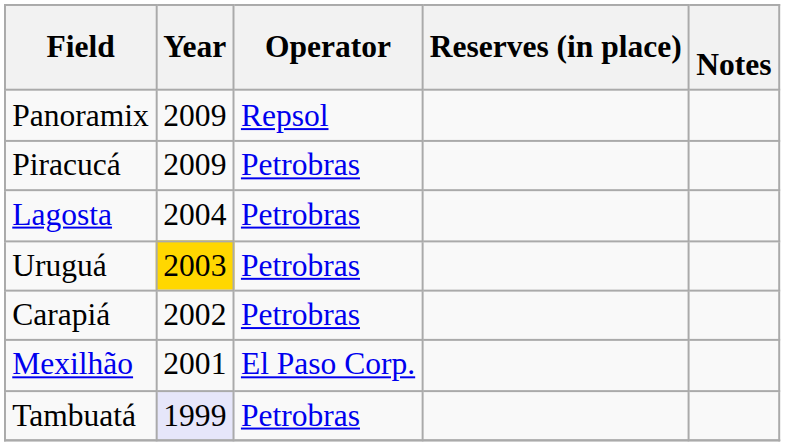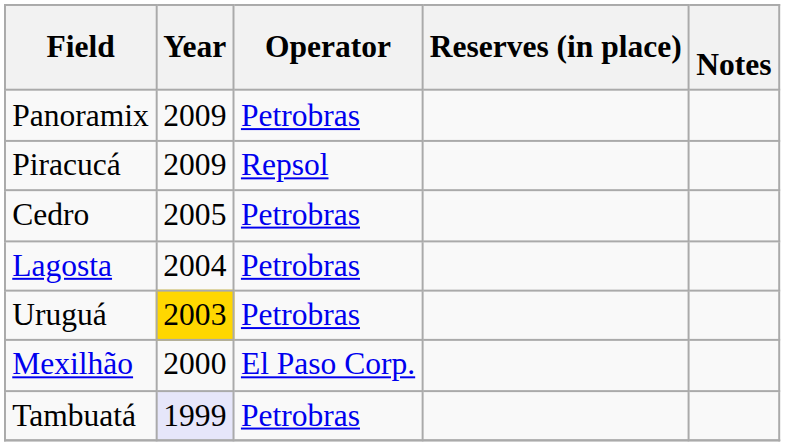 <table class="wikitable sortable mw-collapsible">
 <tr>
 <th>Field</th>
 <th>Year</th>
 <th>Operator</th>
 <th>Reserves (in place)</th>
 <th class=unsortable><br>Notes</th>
 </tr>
 <tr>
 <td>Panoramix</td>
 <td>2009</td>
-<td><a href='#'>Repsol</a></td>
+<td><a href='#'>Petrobras</a></td>
 <td></td>
 <td></td>
 </tr>
 <tr>
 <td>Piracucá</td>
 <td>2009</td>
+<td><a href='#'>Repsol</a></td>
+<td></td>
+<td></td>
+</tr>
+<tr>
+<td>Cedro</td>
+<td>2005</td>
 <td><a href='#'>Petrobras</a></td>
 <td></td>
 <td></td>
 </tr>
 <tr>
 <td><a href='#'>Lagosta</a></td>
 <td>2004</td>
 <td><a href='#'>Petrobras</a></td>
 <td></td>
 <td></td>
 </tr>
 <tr>
 <td>Uruguá</td>
 <td style="background: gold;">2003</td>
 <td><a href='#'>Petrobras</a></td>
 <td><br></td>
 <td></td>
 </tr>
 <tr>
-<td>Carapiá</td>
-<td>2002</td>
-<td><a href='#'>Petrobras</a></td>
-<td></td>
-<td></td>
-</tr>
-<tr>
 <td><a href='#'>Mexilhão</a></td>
-<td>2001</td>
+<td>2000</td>
 <td><a href='#'>El Paso Corp.</a></td>
 <td><br></td>
 <td></td>
 </tr>
 <tr>
 <td>Tambuatá</td>
 <td style="background: lavender;">1999</td>
 <td><a href='#'>Petrobras</a></td>
 <td></td>
 <td></td>
 </tr>
 <tr>
 </tr>
 </table>
